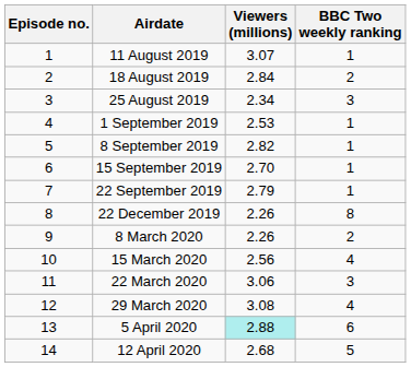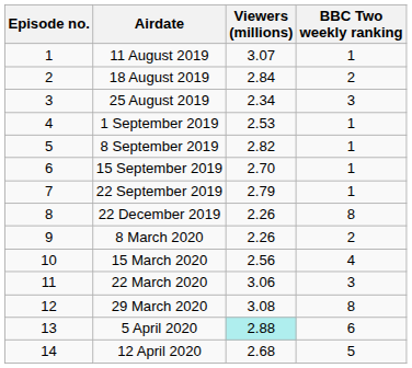 <table class="wikitable" style="text-align:center;">
 <tr>
 <th>Episode no.</th>
 <th>Airdate</th>
 <th>Viewers<br>(millions)</th>
 <th>BBC Two<br>weekly ranking</th>
 </tr>
 <tr>
 <td>1</td>
 <td>11 August 2019</td>
 <td>3.07</td>
 <td>1</td>
 </tr>
 <tr>
 <td>2</td>
 <td>18 August 2019</td>
 <td>2.84</td>
 <td>2</td>
 </tr>
 <tr>
 <td>3</td>
 <td>25 August 2019</td>
 <td>2.34</td>
 <td>3</td>
 </tr>
 <tr>
 <td>4</td>
 <td>1 September 2019</td>
 <td>2.53</td>
 <td>1</td>
 </tr>
 <tr>
 <td>5</td>
 <td>8 September 2019</td>
 <td>2.82</td>
 <td>1</td>
 </tr>
 <tr>
 <td>6</td>
 <td>15 September 2019</td>
 <td>2.70</td>
 <td>1</td>
 </tr>
 <tr>
 <td>7</td>
 <td>22 September 2019</td>
 <td>2.79</td>
 <td>1</td>
 </tr>
 <tr>
 <td>8</td>
 <td>22 December 2019</td>
 <td>2.26</td>
 <td>8</td>
 </tr>
 <tr>
 <td>9</td>
 <td>8 March 2020</td>
 <td>2.26</td>
 <td>2</td>
 </tr>
 <tr>
 <td>10</td>
 <td>15 March 2020</td>
 <td>2.56</td>
 <td>4</td>
 </tr>
 <tr>
 <td>11</td>
 <td>22 March 2020</td>
 <td>3.06</td>
 <td>3</td>
 </tr>
 <tr>
 <td>12</td>
 <td>29 March 2020</td>
 <td>3.08</td>
-<td>4</td>
+<td>8</td>
 </tr>
 <tr>
 <td>13</td>
 <td>5 April 2020</td>
 <td style="background: paleturquoise;">2.88</td>
 <td>6</td>
 </tr>
 <tr>
 <td>14</td>
 <td>12 April 2020</td>
 <td>2.68</td>
 <td>5</td>
 </tr>
 </table>
